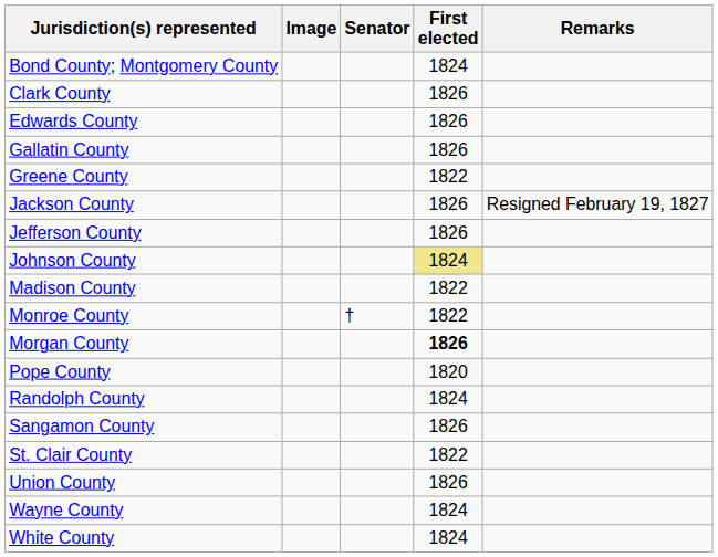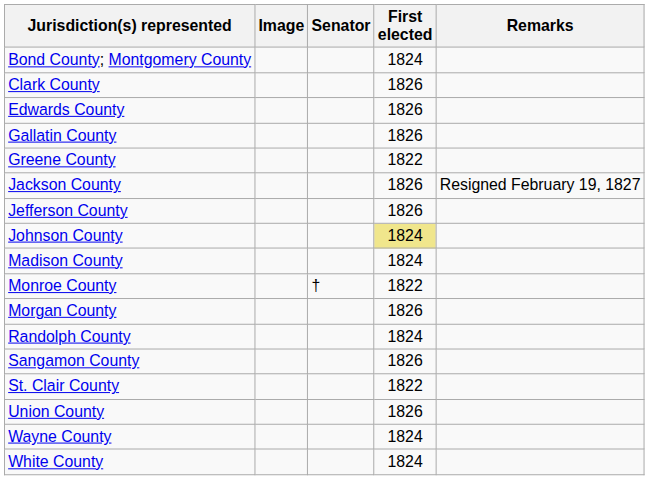 <table class="sortable wikitable">
 <tr>
 <th>Jurisdiction(s) represented<br></th>
 <th class="unsortable">Image<br></th>
 <th>Senator<br></th>
 <th>First<br>elected<br></th>
 <th>Remarks<br></th>
 </tr>
 <tr>
 <td><a href='#'>Bond County</a>; <a href='#'>Montgomery County</a></td>
 <td align=center></td>
 <td></td>
 <td align=center>1824</td>
 <td></td>
 </tr>
 <tr>
 <td><a href='#'>Clark County</a></td>
 <td align=center></td>
 <td></td>
 <td align=center>1826</td>
 <td></td>
 </tr>
 <tr>
 <td><a href='#'>Edwards County</a></td>
 <td align=center></td>
 <td></td>
 <td align=center>1826</td>
 <td></td>
 </tr>
 <tr>
 <td><a href='#'>Gallatin County</a></td>
 <td align=center></td>
 <td></td>
 <td align=center>1826</td>
 <td></td>
 </tr>
 <tr>
 <td><a href='#'>Greene County</a></td>
 <td align=center></td>
 <td></td>
 <td align=center>1822</td>
 <td></td>
 </tr>
 <tr>
 <td><a href='#'>Jackson County</a></td>
 <td align=center></td>
 <td></td>
 <td align=center>1826</td>
 <td>Resigned February 19, 1827</td>
 </tr>
 <tr>
 <td><a href='#'>Jefferson County</a></td>
 <td align=center></td>
 <td></td>
 <td align=center>1826</td>
 <td></td>
 </tr>
 <tr>
 <td><a href='#'>Johnson County</a></td>
 <td align=center></td>
 <td></td>
 <td align=center style="background: khaki;">1824</td>
 <td></td>
 </tr>
 <tr>
 <td><a href='#'>Madison County</a></td>
 <td align=center></td>
 <td></td>
-<td align=center>1822</td>
+<td align=center>1824</td>
 <td></td>
 </tr>
 <tr>
 <td><a href='#'>Monroe County</a></td>
 <td align=center></td>
 <td>†</td>
 <td align=center>1822</td>
 <td></td>
 </tr>
 <tr>
 <td><a href='#'>Morgan County</a></td>
 <td align=center></td>
 <td></td>
-<td align=center><strong>1826</strong></td>
-<td></td>
-</tr>
-<tr>
-<td><a href='#'>Pope County</a></td>
-<td align=center></td>
-<td></td>
-<td align=center>1820</td>
+<td align=center>1826</td>
 <td></td>
 </tr>
 <tr>
 <td><a href='#'>Randolph County</a></td>
 <td align=center></td>
 <td></td>
 <td align=center>1824</td>
 <td></td>
 </tr>
 <tr>
 <td><a href='#'>Sangamon County</a></td>
 <td align=center></td>
 <td></td>
 <td align=center>1826</td>
 <td></td>
 </tr>
 <tr>
 <td><a href='#'>St. Clair County</a></td>
 <td align=center></td>
 <td></td>
 <td align=center>1822</td>
 <td></td>
 </tr>
 <tr>
 <td><a href='#'>Union County</a></td>
 <td align=center></td>
 <td></td>
 <td align=center>1826</td>
 <td></td>
 </tr>
 <tr>
 <td><a href='#'>Wayne County</a></td>
 <td align=center></td>
 <td></td>
 <td align=center>1824</td>
 <td></td>
 </tr>
 <tr>
 <td><a href='#'>White County</a></td>
 <td align=center></td>
 <td></td>
 <td align=center>1824</td>
 <td></td>
 </tr>
 </table>
